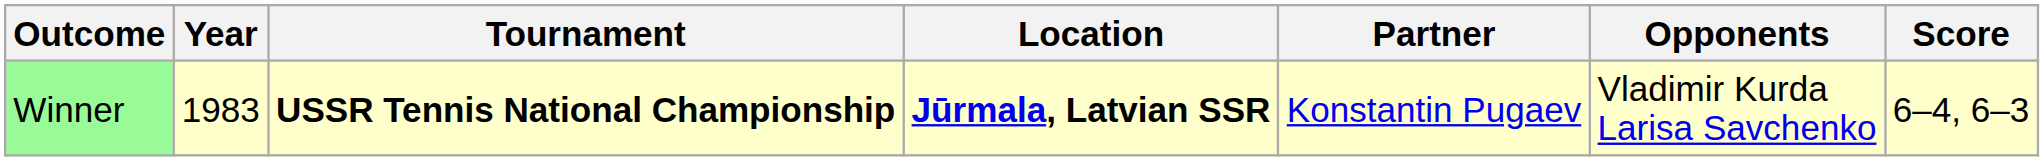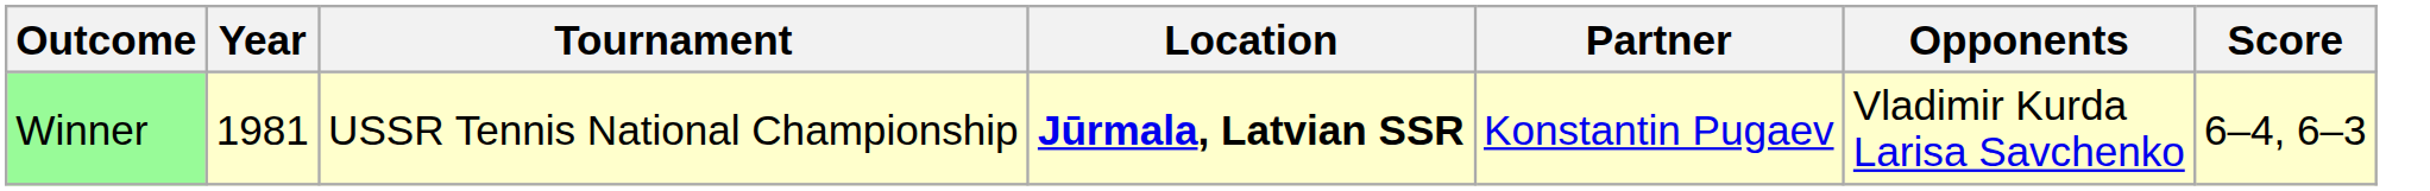 <table class="wikitable" style="font-size:95%">
 <tr>
 <th>Outcome</th>
 <th>Year</th>
 <th>Tournament</th>
 <th>Location</th>
 <th>Partner</th>
 <th>Opponents</th>
 <th>Score</th>
 </tr>
 <tr bgcolor=#FFFFCC>
 <td bgcolor=98FB98>Winner</td>
-<td>1983</td>
-<td><strong>USSR Tennis National Championship</strong></td>
+<td>1981</td>
+<td>USSR Tennis National Championship</td>
 <td><strong><a href='#'>Jūrmala</a>, Latvian SSR</strong></td>
 <td> <a href='#'>Konstantin Pugaev</a></td>
 <td> Vladimir Kurda <br>  <a href='#'>Larisa Savchenko</a></td>
 <td>6–4, 6–3</td>
 </tr>
 </table>
